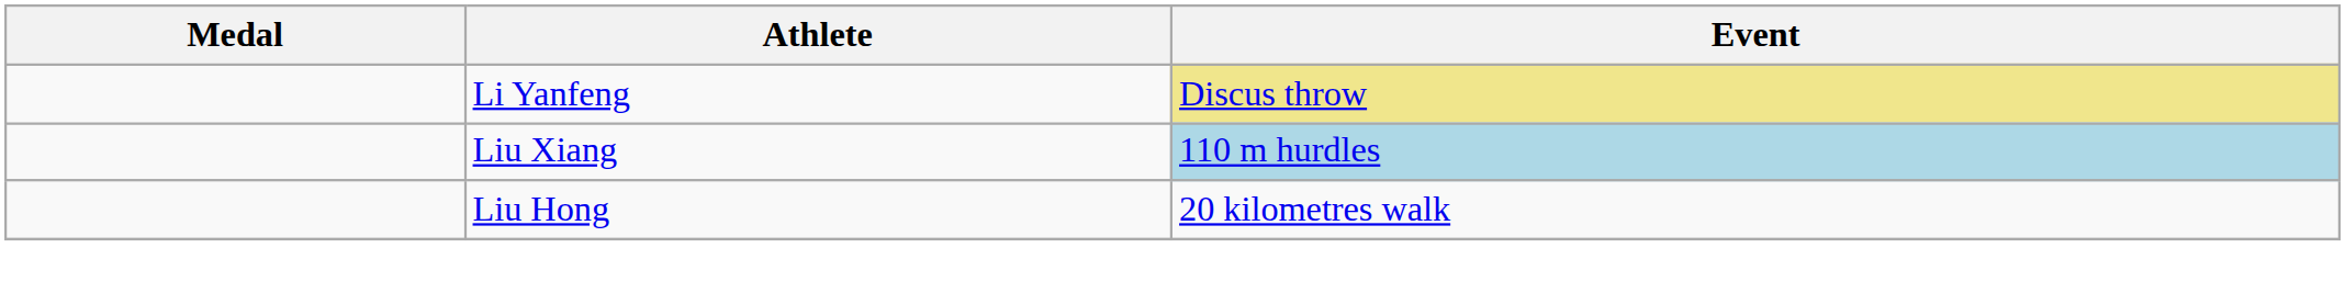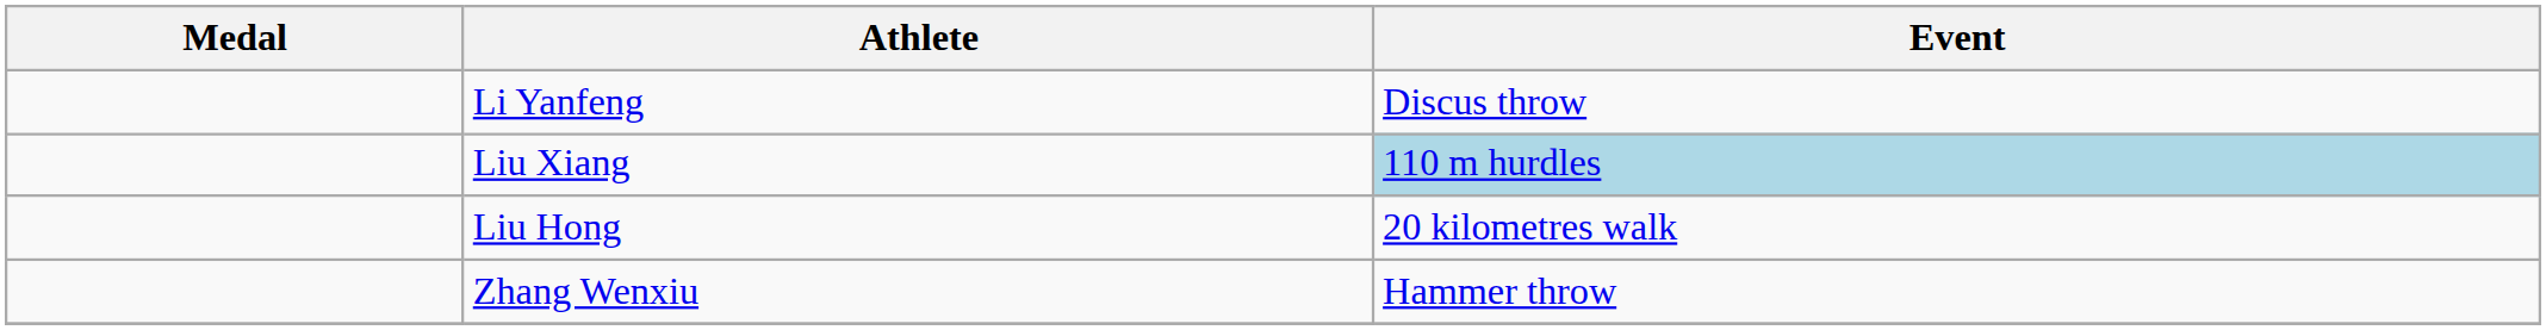 <table class="wikitable" style="font-size:90%" width=60%>
 <tr>
 <th>Medal</th>
 <th>Athlete</th>
 <th>Event</th>
 </tr>
 <tr>
 <td></td>
 <td><a href='#'>Li Yanfeng</a></td>
-<td style="background: khaki;"><a href='#'>Discus throw</a></td>
+<td><a href='#'>Discus throw</a></td>
 </tr>
 <tr>
 <td></td>
 <td><a href='#'>Liu Xiang</a></td>
 <td style="background: lightblue;"><a href='#'>110 m hurdles</a></td>
 </tr>
 <tr>
 <td></td>
 <td><a href='#'>Liu Hong</a></td>
 <td><a href='#'>20 kilometres walk</a></td>
 </tr>
 <tr>
+<td></td>
+<td><a href='#'>Zhang Wenxiu</a></td>
+<td><a href='#'>Hammer throw</a></td>
+</tr>
+<tr>
 </tr>
 </table>
